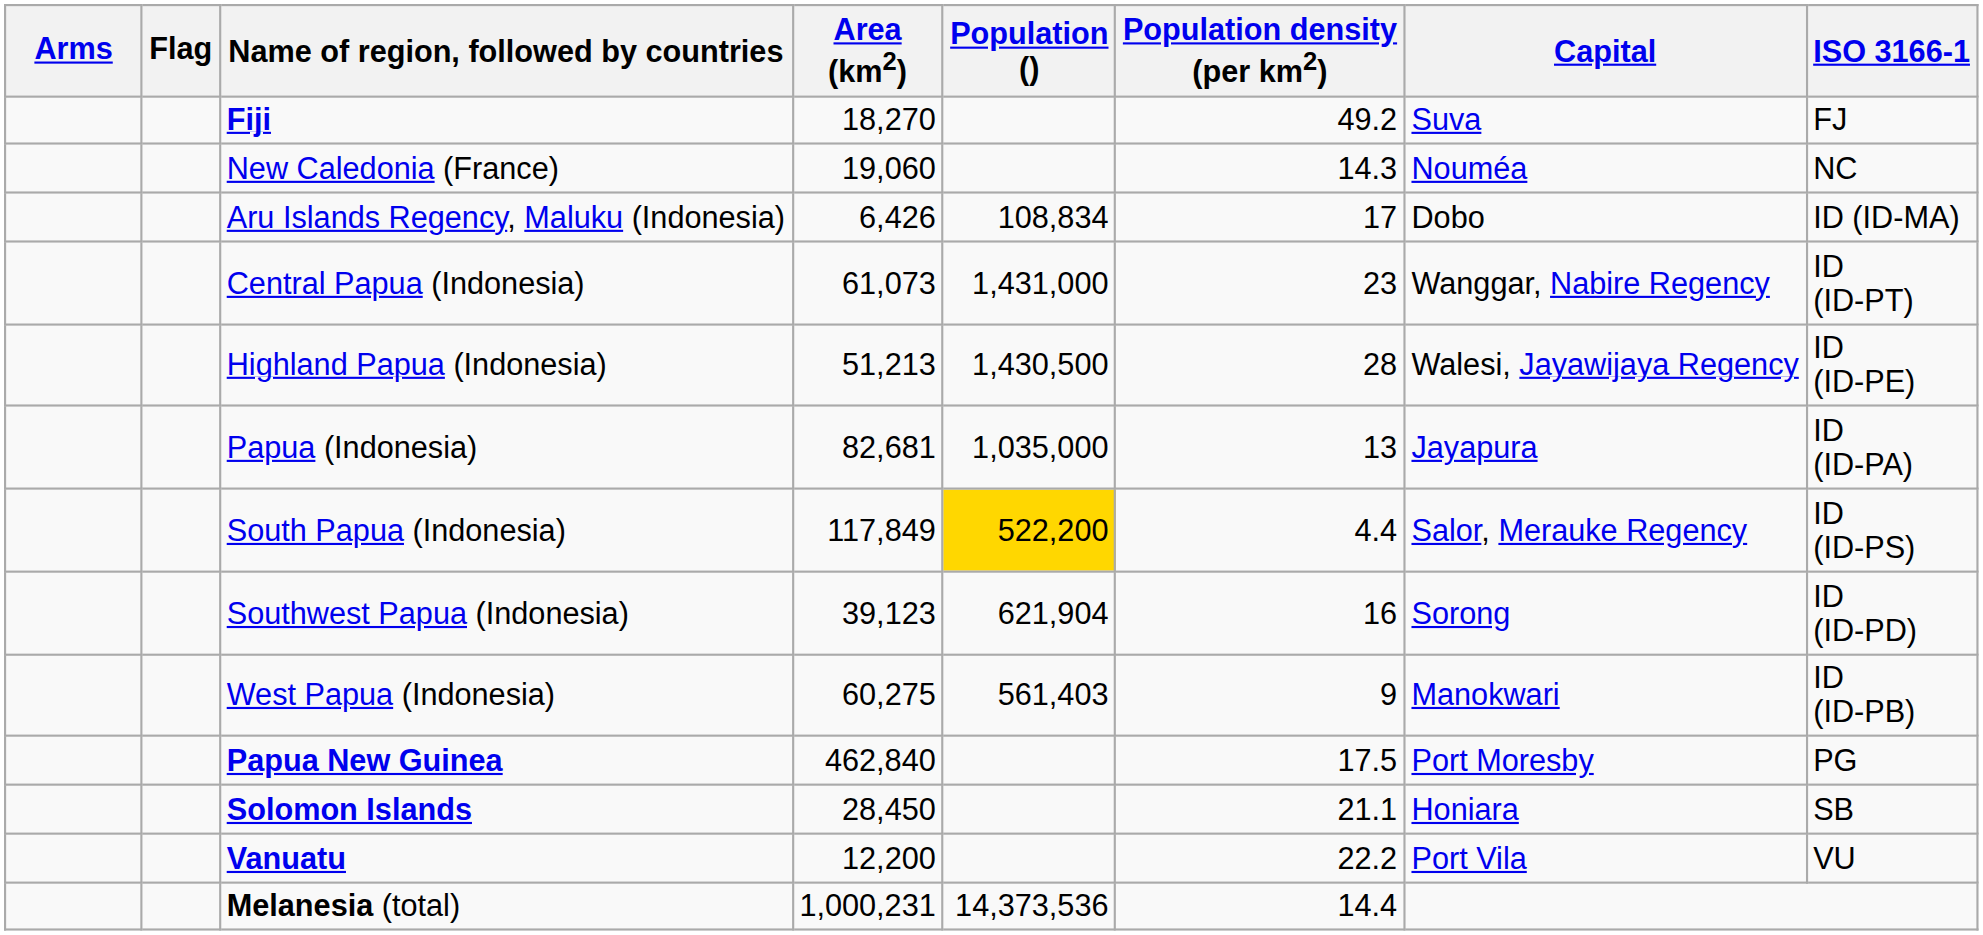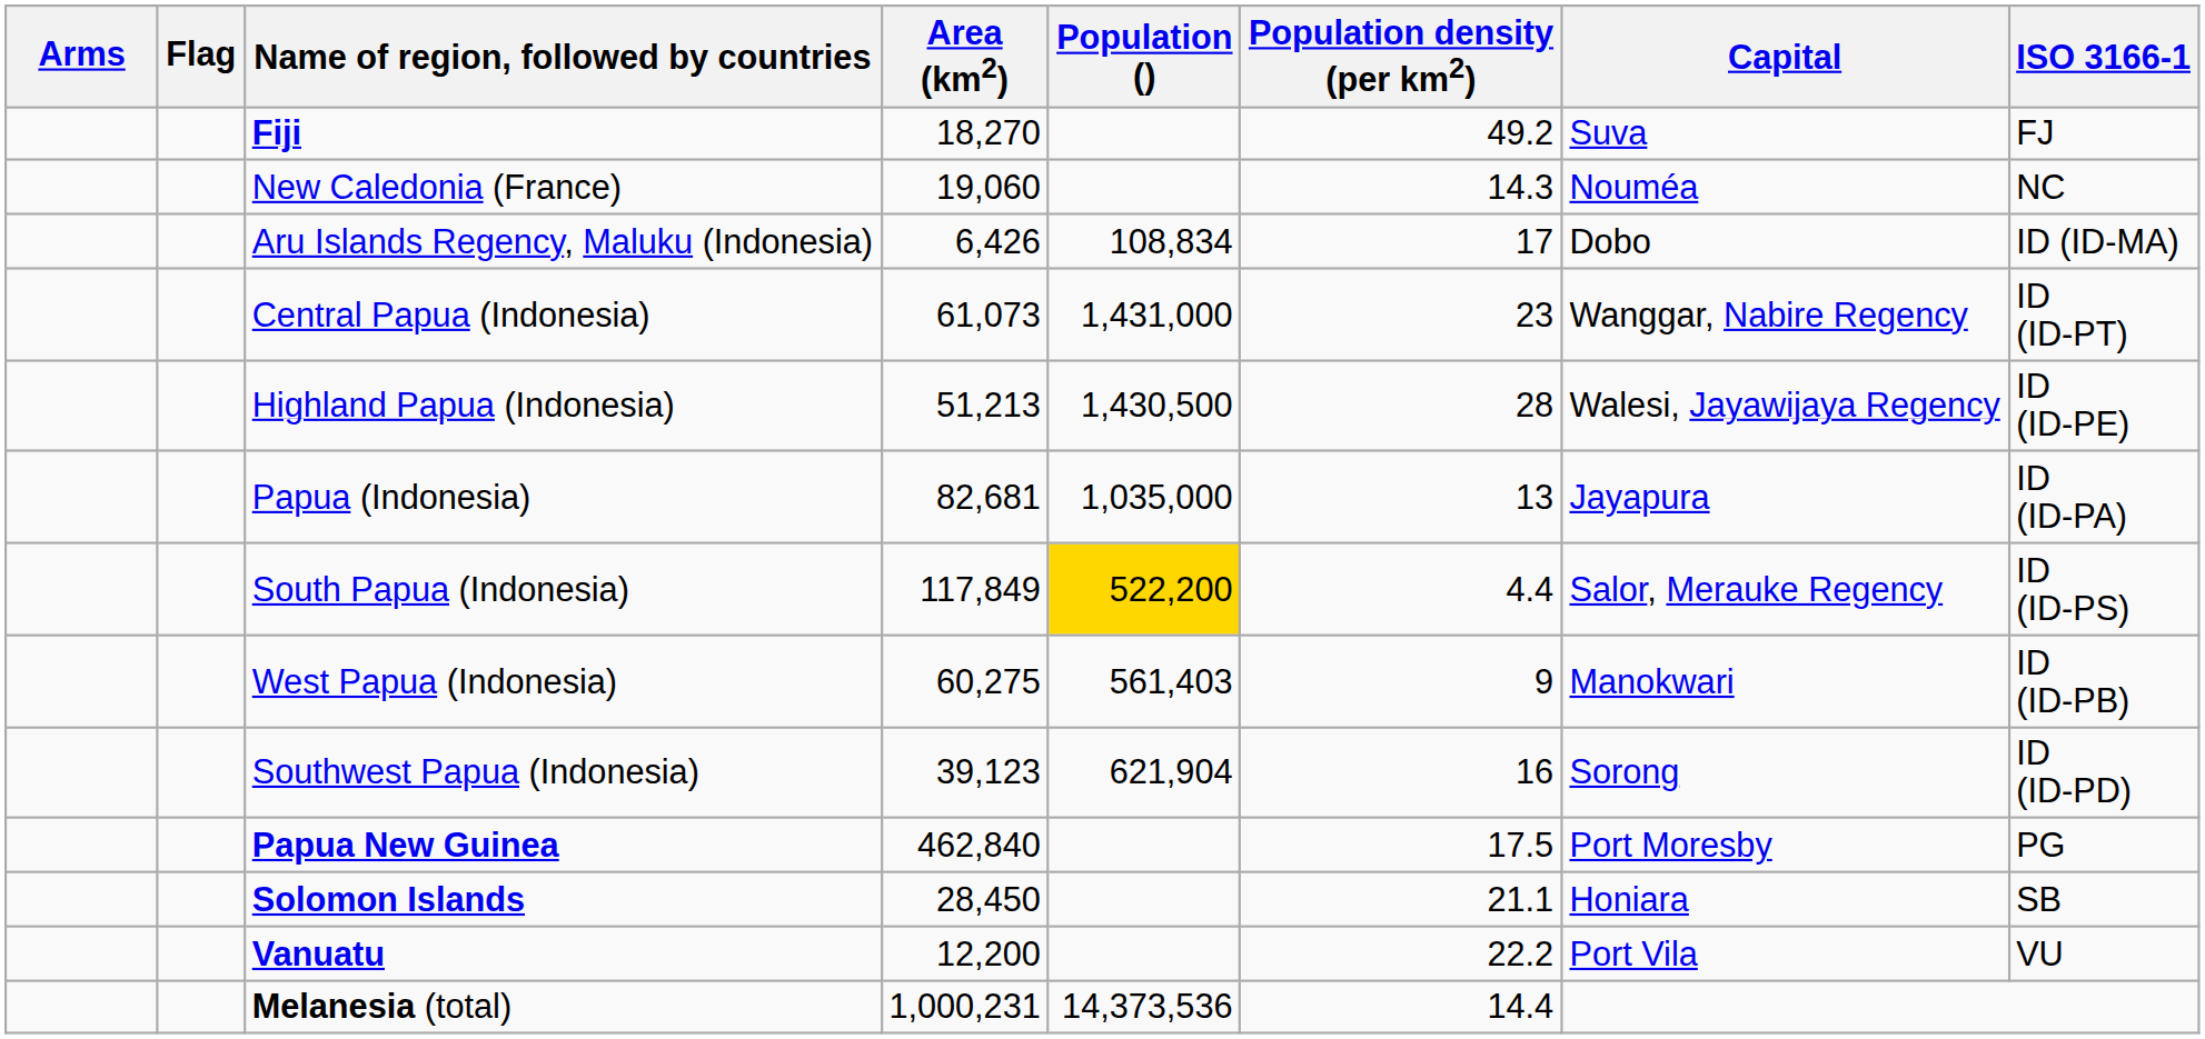 <table class="wikitable sortable" style="border:1px solid #aaa; font-size:90%;">
 <tr style="background:#ececec;"|>
 <th style="line-height:95%; width:4em" class="unsortable"><a href='#'>Arms</a></th>
 <th style="line-height:95%; width:2em" class="unsortable">Flag</th>
 <th>Name of region, followed by countries</th>
 <th data-sort-type="number"><a href='#'>Area</a><br>(km<sup>2</sup>)</th>
 <th data-sort-type="number"><a href='#'>Population</a><br>()</th>
 <th data-sort-type="number"><a href='#'>Population density</a><br>(per km<sup>2</sup>)</th>
 <th><a href='#'>Capital</a></th>
 <th><a href='#'>ISO 3166-1</a></th>
 </tr>
 <tr>
 <td style="text-align:center;"></td>
 <td style="text-align:center;"></td>
 <td><strong><a href='#'>Fiji</a></strong></td>
 <td style="text-align:right;">18,270</td>
 <td style="text-align:right;"></td>
 <td style="text-align:right;">49.2</td>
 <td><a href='#'>Suva</a></td>
 <td>FJ</td>
 </tr>
 <tr>
 <td style="text-align:center;"></td>
 <td style="text-align:center;"></td>
 <td><a href='#'>New Caledonia</a> (France)</td>
 <td style="text-align:right;">19,060</td>
 <td style="text-align:right;"></td>
 <td style="text-align:right;">14.3</td>
 <td><a href='#'>Nouméa</a></td>
 <td>NC</td>
 </tr>
 <tr>
 <td style="text-align:center;"></td>
 <td style="text-align:center;"></td>
 <td><a href='#'>Aru Islands Regency</a>, <a href='#'>Maluku</a> (Indonesia)</td>
 <td style="text-align:right;">6,426</td>
 <td style="text-align:right;">108,834</td>
 <td style="text-align:right;">17</td>
 <td>Dobo</td>
 <td>ID (ID-MA)</td>
 </tr>
 <tr>
 <td style="text-align:center;"></td>
 <td style="text-align:center;"></td>
 <td><a href='#'>Central Papua</a> (Indonesia)</td>
 <td style="text-align:right;">61,073</td>
 <td style="text-align:right;">1,431,000</td>
 <td style="text-align:right;">23</td>
 <td>Wanggar, <a href='#'>Nabire Regency</a></td>
 <td>ID<br>(ID-PT)</td>
 </tr>
 <tr>
 <td style="text-align:center;"></td>
 <td style="text-align:center;"></td>
 <td><a href='#'>Highland Papua</a> (Indonesia)</td>
 <td style="text-align:right;">51,213</td>
 <td style="text-align:right;">1,430,500</td>
 <td style="text-align:right;">28</td>
 <td>Walesi, <a href='#'>Jayawijaya Regency</a></td>
 <td>ID<br>(ID-PE)</td>
 </tr>
 <tr>
 <td style="text-align:center;"></td>
 <td style="text-align:center;"></td>
 <td><a href='#'>Papua</a> (Indonesia)</td>
 <td style="text-align:right;">82,681</td>
 <td style="text-align:right;">1,035,000</td>
 <td style="text-align:right;">13</td>
 <td><a href='#'>Jayapura</a></td>
 <td>ID<br>(ID-PA)</td>
 </tr>
 <tr>
 <td style="text-align:center;"></td>
 <td style="text-align:center;"></td>
 <td><a href='#'>South Papua</a> (Indonesia)</td>
 <td style="text-align:right;">117,849</td>
 <td style="background: gold; text-align:right;">522,200</td>
 <td style="text-align:right;">4.4</td>
 <td><a href='#'>Salor</a>, <a href='#'>Merauke Regency</a></td>
 <td>ID<br>(ID-PS)</td>
 </tr>
 <tr>
 <td style="text-align:center;"></td>
 <td style="text-align:center;"></td>
+<td><a href='#'>West Papua</a> (Indonesia)</td>
+<td style="text-align:right;">60,275</td>
+<td style="text-align:right;">561,403</td>
+<td style="text-align:right;">9</td>
+<td><a href='#'>Manokwari</a></td>
+<td>ID<br>(ID-PB)</td>
+</tr>
+<tr>
+<td style="text-align:center;"></td>
+<td style="text-align:center;"></td>
 <td><a href='#'>Southwest Papua</a> (Indonesia)</td>
 <td style="text-align:right;">39,123</td>
 <td style="text-align:right;">621,904</td>
 <td style="text-align:right;">16</td>
 <td><a href='#'>Sorong</a></td>
 <td>ID<br>(ID-PD)</td>
-</tr>
-<tr>
-<td style="text-align:center;"></td>
-<td style="text-align:center;"></td>
-<td><a href='#'>West Papua</a> (Indonesia)</td>
-<td style="text-align:right;">60,275</td>
-<td style="text-align:right;">561,403</td>
-<td style="text-align:right;">9</td>
-<td><a href='#'>Manokwari</a></td>
-<td>ID<br>(ID-PB)</td>
 </tr>
 <tr>
 <td style="text-align:center;"></td>
 <td style="text-align:center;"></td>
 <td><strong><a href='#'>Papua New Guinea</a></strong></td>
 <td style="text-align:right;">462,840</td>
 <td style="text-align:right;"></td>
 <td style="text-align:right;">17.5</td>
 <td><a href='#'>Port Moresby</a></td>
 <td>PG</td>
 </tr>
 <tr>
 <td style="text-align:center;"></td>
 <td style="text-align:center;"></td>
 <td><strong><a href='#'>Solomon Islands</a></strong></td>
 <td style="text-align:right;">28,450</td>
 <td style="text-align:right;"></td>
 <td style="text-align:right;">21.1</td>
 <td><a href='#'>Honiara</a></td>
 <td>SB</td>
 </tr>
 <tr>
 <td style="text-align:center;"></td>
 <td style="text-align:center;"></td>
 <td><strong><a href='#'>Vanuatu</a></strong></td>
 <td style="text-align:right;">12,200</td>
 <td style="text-align:right;"></td>
 <td style="text-align:right;">22.2</td>
 <td><a href='#'>Port Vila</a></td>
 <td>VU</td>
 </tr>
 <tr>
 <td style="text-align:center;"></td>
 <td style="text-align:center;"></td>
 <td><strong>Melanesia</strong> (total)</td>
 <td style="text-align:right;">1,000,231</td>
 <td style="text-align:right;">14,373,536</td>
 <td style="text-align:right;">14.4</td>
 </tr>
 </table>
